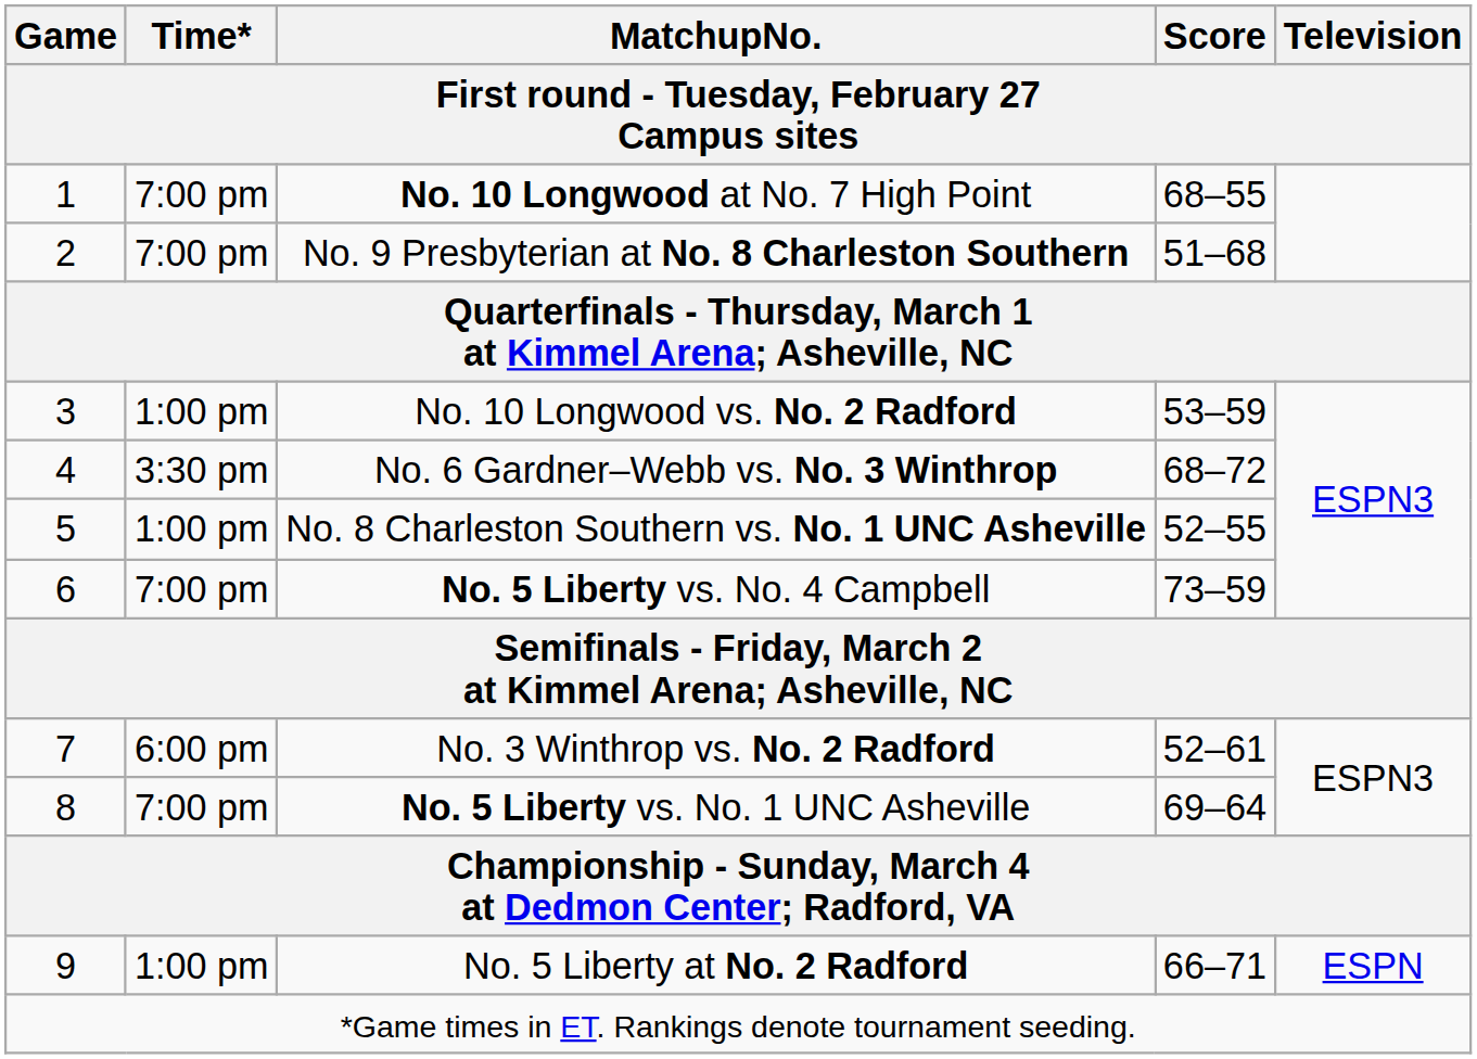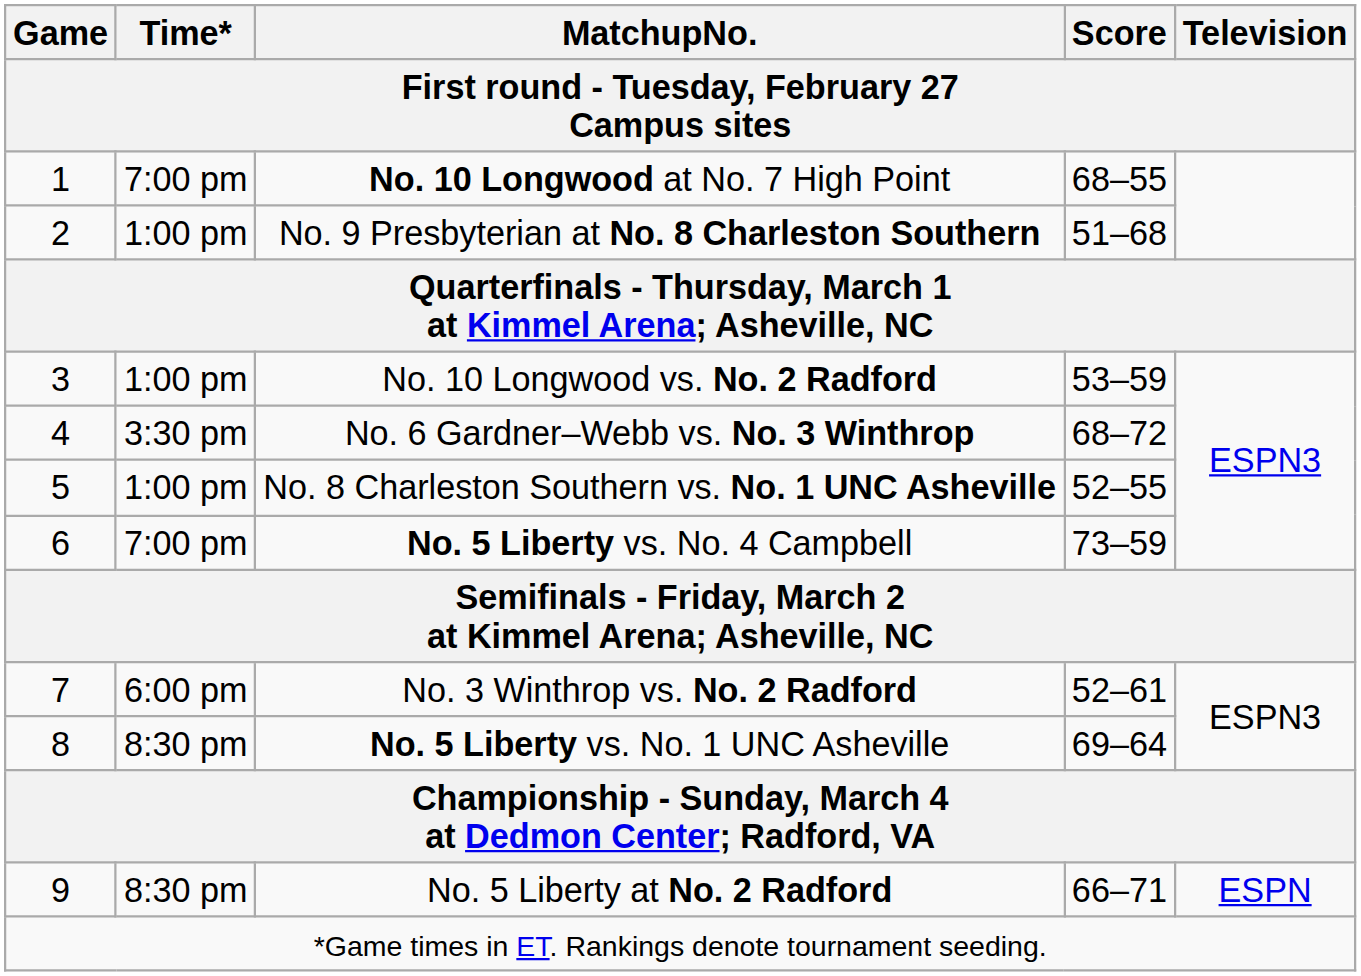 <table class="wikitable" style="font-size: 95%;text-align:center">
 <tr>
 <th>Game</th>
 <th>Time*</th>
 <th>MatchupNo.</th>
 <th>Score</th>
 <th>Television</th>
 </tr>
 <tr>
 <th colspan=5>First round - Tuesday, February 27<br>Campus sites</th>
 </tr>
 <tr>
 <td align=center>1</td>
 <td>7:00 pm</td>
 <td><strong>No. 10 Longwood</strong> at No. 7 High Point</td>
 <td>68–55</td>
 <td rowspan=2> </td>
 </tr>
 <tr>
 <td align=center>2</td>
-<td>7:00 pm</td>
+<td>1:00 pm</td>
 <td>No. 9 Presbyterian at <strong>No. 8 Charleston Southern</strong></td>
 <td>51–68</td>
 </tr>
 <tr>
 <th colspan=5>Quarterfinals - Thursday, March 1<br>at <a href='#'>Kimmel Arena</a>; Asheville, NC</th>
 </tr>
 <tr>
 <td align=center>3</td>
 <td>1:00 pm</td>
 <td>No. 10 Longwood vs. <strong>No. 2 Radford</strong></td>
 <td>53–59</td>
 <td rowspan=4><a href='#'>ESPN3</a></td>
 </tr>
 <tr>
 <td align=center>4</td>
 <td>3:30 pm</td>
 <td>No. 6 Gardner–Webb vs. <strong>No. 3 Winthrop</strong></td>
 <td>68–72</td>
 </tr>
 <tr>
 <td align=center>5</td>
 <td>1:00 pm</td>
 <td>No. 8 Charleston Southern vs. <strong>No. 1 UNC Asheville</strong></td>
 <td>52–55</td>
 </tr>
 <tr>
 <td align=center>6</td>
 <td>7:00 pm</td>
 <td><strong>No. 5 Liberty</strong> vs. No. 4 Campbell</td>
 <td>73–59</td>
 </tr>
 <tr>
 <th colspan=5>Semifinals - Friday, March 2<br>at Kimmel Arena; Asheville, NC</th>
 </tr>
 <tr>
 <td align=center>7</td>
 <td>6:00 pm</td>
 <td>No. 3 Winthrop vs. <strong>No. 2 Radford</strong></td>
 <td>52–61</td>
 <td rowspan=2>ESPN3</td>
 </tr>
 <tr>
 <td align=center>8</td>
-<td>7:00 pm</td>
+<td>8:30 pm</td>
 <td><strong>No. 5 Liberty</strong> vs. No. 1 UNC Asheville</td>
 <td>69–64</td>
 </tr>
 <tr>
 <th colspan=5>Championship - Sunday, March 4<br>at <a href='#'>Dedmon Center</a>; Radford, VA</th>
 </tr>
 <tr>
 <td align=center>9</td>
-<td>1:00 pm</td>
+<td>8:30 pm</td>
 <td>No. 5 Liberty at <strong>No. 2 Radford</strong></td>
 <td>66–71</td>
 <td><a href='#'>ESPN</a></td>
 </tr>
 <tr>
 <td colspan=5><small>*Game times in <a href='#'>ET</a>. Rankings denote tournament seeding.</small></td>
 </tr>
 </table>
